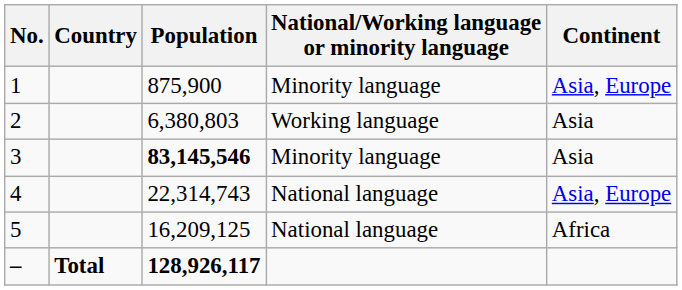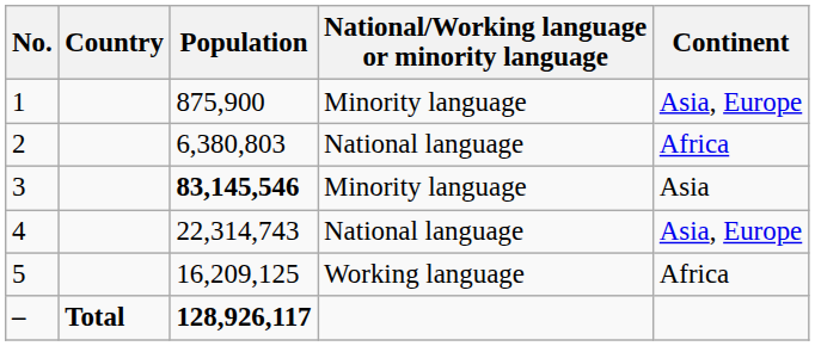 <table class="wikitable sortable">
 <tr>
 <th>No.</th>
 <th>Country</th>
 <th>Population</th>
 <th>National/Working language<br>or minority language</th>
 <th>Continent</th>
 </tr>
 <tr>
 <td>1</td>
 <td></td>
 <td>875,900</td>
 <td>Minority language</td>
 <td><a href='#'>Asia</a>, <a href='#'>Europe</a></td>
 </tr>
 <tr>
 <td>2</td>
 <td></td>
 <td>6,380,803</td>
-<td>Working language</td>
-<td>Asia</td>
+<td>National language</td>
+<td><a href='#'>Africa</a></td>
 </tr>
 <tr>
 <td>3</td>
 <td></td>
 <td><strong>83,145,546</strong></td>
 <td>Minority language</td>
 <td>Asia</td>
 </tr>
 <tr>
 <td>4</td>
 <td></td>
 <td>22,314,743</td>
 <td>National language</td>
 <td><a href='#'>Asia</a>, <a href='#'>Europe</a></td>
 </tr>
 <tr>
 <td>5</td>
 <td></td>
 <td>16,209,125</td>
-<td>National language</td>
+<td>Working language</td>
 <td>Africa</td>
 </tr>
 <tr>
 <td><strong>–</strong></td>
 <td><strong>Total</strong></td>
 <td><strong>128,926,117</strong></td>
 <td></td>
 <td></td>
 </tr>
 </table>
